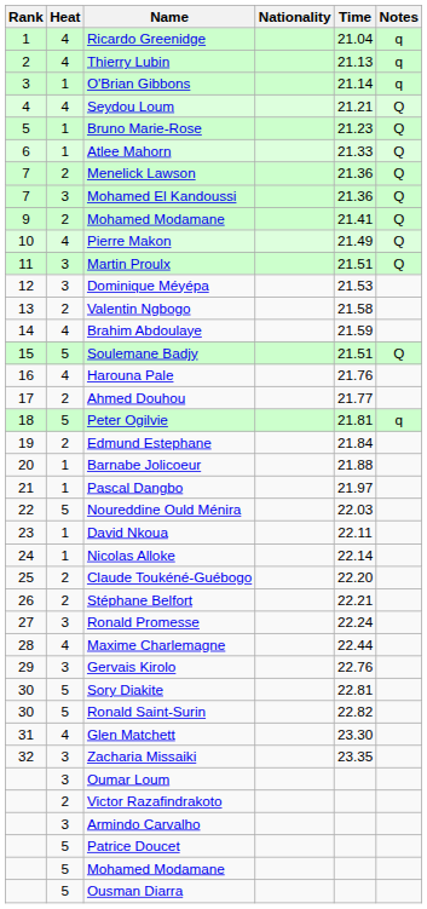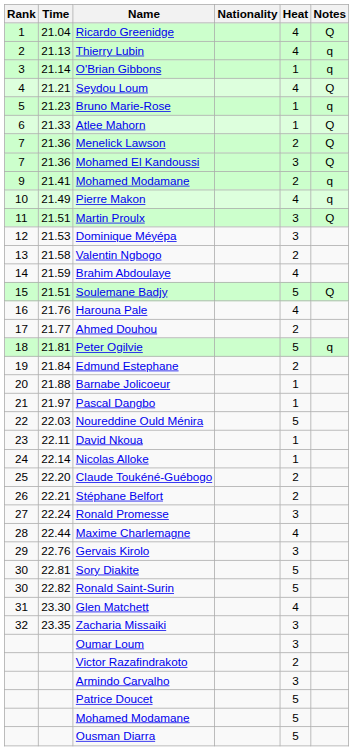 <table class="wikitable sortable" style="text-align:center; font-size:95%">
 <tr>
 <th>Rank</th>
-<th>Heat</th>
+<th>Time</th>
 <th>Name</th>
 <th>Nationality</th>
-<th>Time</th>
+<th>Heat</th>
 <th>Notes</th>
 </tr>
 <tr bgcolor=ccffcc>
 <td>1</td>
-<td>4</td>
+<td>21.04</td>
 <td align=left><a href='#'>Ricardo Greenidge</a></td>
 <td align=left></td>
-<td>21.04</td>
-<td>q</td>
+<td>4</td>
+<td>Q</td>
 </tr>
 <tr bgcolor=ccffcc>
 <td>2</td>
-<td>4</td>
+<td>21.13</td>
 <td align=left><a href='#'>Thierry Lubin</a></td>
 <td align=left></td>
-<td>21.13</td>
+<td>4</td>
 <td>q</td>
 </tr>
 <tr bgcolor=ccffcc>
 <td>3</td>
-<td>1</td>
+<td>21.14</td>
 <td align=left><a href='#'>O'Brian Gibbons</a></td>
 <td align=left></td>
-<td>21.14</td>
+<td>1</td>
 <td>q</td>
 </tr>
 <tr bgcolor=ddffdd>
 <td>4</td>
-<td>4</td>
+<td>21.21</td>
 <td align=left><a href='#'>Seydou Loum</a></td>
 <td align=left></td>
-<td>21.21</td>
+<td>4</td>
 <td>Q</td>
 </tr>
 <tr bgcolor=ccffcc>
 <td>5</td>
-<td>1</td>
+<td>21.23</td>
 <td align=left><a href='#'>Bruno Marie-Rose</a></td>
 <td align=left></td>
-<td>21.23</td>
-<td>Q</td>
+<td>1</td>
+<td>q</td>
 </tr>
 <tr bgcolor=ddffdd>
 <td>6</td>
-<td>1</td>
+<td>21.33</td>
 <td align=left><a href='#'>Atlee Mahorn</a></td>
 <td align=left></td>
-<td>21.33</td>
+<td>1</td>
 <td>Q</td>
 </tr>
 <tr bgcolor=ccffcc>
 <td>7</td>
-<td>2</td>
+<td>21.36</td>
 <td align=left><a href='#'>Menelick Lawson</a></td>
 <td align=left></td>
-<td>21.36</td>
+<td>2</td>
 <td>Q</td>
 </tr>
 <tr bgcolor=ccffcc>
 <td>7</td>
-<td>3</td>
+<td>21.36</td>
 <td align=left><a href='#'>Mohamed El Kandoussi</a></td>
 <td align=left></td>
-<td>21.36</td>
+<td>3</td>
 <td>Q</td>
 </tr>
 <tr bgcolor=ccffcc>
 <td>9</td>
-<td>2</td>
+<td>21.41</td>
 <td align=left><a href='#'>Mohamed Modamane</a></td>
 <td align=left></td>
-<td>21.41</td>
-<td>Q</td>
+<td>2</td>
+<td>q</td>
 </tr>
 <tr bgcolor=ddffdd>
 <td>10</td>
-<td>4</td>
+<td>21.49</td>
 <td align=left><a href='#'>Pierre Makon</a></td>
 <td align=left></td>
-<td>21.49</td>
-<td>Q</td>
+<td>4</td>
+<td>q</td>
 </tr>
 <tr bgcolor=ccffcc>
 <td>11</td>
-<td>3</td>
+<td>21.51</td>
 <td align=left><a href='#'>Martin Proulx</a></td>
 <td align=left></td>
-<td>21.51</td>
+<td>3</td>
 <td>Q</td>
 </tr>
 <tr>
 <td>12</td>
-<td>3</td>
+<td>21.53</td>
 <td align=left><a href='#'>Dominique Méyépa</a></td>
 <td align=left></td>
-<td>21.53</td>
+<td>3</td>
 <td></td>
 </tr>
 <tr>
 <td>13</td>
-<td>2</td>
+<td>21.58</td>
 <td align=left><a href='#'>Valentin Ngbogo</a></td>
 <td align=left></td>
-<td>21.58</td>
+<td>2</td>
 <td></td>
 </tr>
 <tr>
 <td>14</td>
-<td>4</td>
+<td>21.59</td>
 <td align=left><a href='#'>Brahim Abdoulaye</a></td>
 <td align=left></td>
-<td>21.59</td>
+<td>4</td>
 <td></td>
 </tr>
 <tr bgcolor=ccffcc>
 <td>15</td>
-<td>5</td>
+<td>21.51</td>
 <td align=left><a href='#'>Soulemane Badjy</a></td>
 <td align=left></td>
-<td>21.51</td>
+<td>5</td>
 <td>Q</td>
 </tr>
 <tr>
 <td>16</td>
-<td>4</td>
+<td>21.76</td>
 <td align=left><a href='#'>Harouna Pale</a></td>
 <td align=left></td>
-<td>21.76</td>
+<td>4</td>
 <td></td>
 </tr>
 <tr>
 <td>17</td>
-<td>2</td>
+<td>21.77</td>
 <td align=left><a href='#'>Ahmed Douhou</a></td>
 <td align=left></td>
-<td>21.77</td>
+<td>2</td>
 <td></td>
 </tr>
 <tr bgcolor=ccffcc>
 <td>18</td>
-<td>5</td>
+<td>21.81</td>
 <td align=left><a href='#'>Peter Ogilvie</a></td>
 <td align=left></td>
-<td>21.81</td>
+<td>5</td>
 <td>q</td>
 </tr>
 <tr>
 <td>19</td>
-<td>2</td>
+<td>21.84</td>
 <td align=left><a href='#'>Edmund Estephane</a></td>
 <td align=left></td>
-<td>21.84</td>
+<td>2</td>
 <td></td>
 </tr>
 <tr>
 <td>20</td>
-<td>1</td>
+<td>21.88</td>
 <td align=left><a href='#'>Barnabe Jolicoeur</a></td>
 <td align=left></td>
-<td>21.88</td>
+<td>1</td>
 <td></td>
 </tr>
 <tr>
 <td>21</td>
-<td>1</td>
+<td>21.97</td>
 <td align=left><a href='#'>Pascal Dangbo</a></td>
 <td align=left></td>
-<td>21.97</td>
+<td>1</td>
 <td></td>
 </tr>
 <tr>
 <td>22</td>
-<td>5</td>
+<td>22.03</td>
 <td align=left><a href='#'>Noureddine Ould Ménira</a></td>
 <td align=left></td>
-<td>22.03</td>
+<td>5</td>
 <td></td>
 </tr>
 <tr>
 <td>23</td>
-<td>1</td>
+<td>22.11</td>
 <td align=left><a href='#'>David Nkoua</a></td>
 <td align=left></td>
-<td>22.11</td>
+<td>1</td>
 <td></td>
 </tr>
 <tr>
 <td>24</td>
-<td>1</td>
+<td>22.14</td>
 <td align=left><a href='#'>Nicolas Alloke</a></td>
 <td align=left></td>
-<td>22.14</td>
+<td>1</td>
 <td></td>
 </tr>
 <tr>
 <td>25</td>
-<td>2</td>
+<td>22.20</td>
 <td align=left><a href='#'>Claude Toukéné-Guébogo</a></td>
 <td align=left></td>
-<td>22.20</td>
+<td>2</td>
 <td></td>
 </tr>
 <tr>
 <td>26</td>
-<td>2</td>
+<td>22.21</td>
 <td align=left><a href='#'>Stéphane Belfort</a></td>
 <td align=left></td>
-<td>22.21</td>
+<td>2</td>
 <td></td>
 </tr>
 <tr>
 <td>27</td>
-<td>3</td>
+<td>22.24</td>
 <td align=left><a href='#'>Ronald Promesse</a></td>
 <td align=left></td>
-<td>22.24</td>
+<td>3</td>
 <td></td>
 </tr>
 <tr>
 <td>28</td>
-<td>4</td>
+<td>22.44</td>
 <td align=left><a href='#'>Maxime Charlemagne</a></td>
 <td align=left></td>
-<td>22.44</td>
+<td>4</td>
 <td></td>
 </tr>
 <tr>
 <td>29</td>
-<td>3</td>
+<td>22.76</td>
 <td align=left><a href='#'>Gervais Kirolo</a></td>
 <td align=left></td>
-<td>22.76</td>
+<td>3</td>
 <td></td>
 </tr>
 <tr>
 <td>30</td>
-<td>5</td>
+<td>22.81</td>
 <td align=left><a href='#'>Sory Diakite</a></td>
 <td align=left></td>
-<td>22.81</td>
+<td>5</td>
 <td></td>
 </tr>
 <tr>
 <td>30</td>
-<td>5</td>
+<td>22.82</td>
 <td align=left><a href='#'>Ronald Saint-Surin</a></td>
 <td align=left></td>
-<td>22.82</td>
+<td>5</td>
 <td></td>
 </tr>
 <tr>
 <td>31</td>
-<td>4</td>
+<td>23.30</td>
 <td align=left><a href='#'>Glen Matchett</a></td>
 <td align=left></td>
-<td>23.30</td>
+<td>4</td>
 <td></td>
 </tr>
 <tr>
 <td>32</td>
-<td>3</td>
+<td>23.35</td>
 <td align=left><a href='#'>Zacharia Missaiki</a></td>
 <td align=left></td>
-<td>23.35</td>
+<td>3</td>
 <td></td>
 </tr>
 <tr>
 <td></td>
-<td>3</td>
+<td></td>
 <td align=left><a href='#'>Oumar Loum</a></td>
 <td align=left></td>
-<td></td>
+<td>3</td>
 <td></td>
 </tr>
 <tr>
 <td></td>
-<td>2</td>
+<td></td>
 <td align=left><a href='#'>Victor Razafindrakoto</a></td>
 <td align=left></td>
-<td></td>
+<td>2</td>
 <td></td>
 </tr>
 <tr>
 <td></td>
-<td>3</td>
+<td></td>
 <td align=left><a href='#'>Armindo Carvalho</a></td>
 <td align=left></td>
-<td></td>
+<td>3</td>
 <td></td>
 </tr>
 <tr>
 <td></td>
-<td>5</td>
+<td></td>
 <td align=left><a href='#'>Patrice Doucet</a></td>
 <td align=left></td>
-<td></td>
+<td>5</td>
 <td></td>
 </tr>
 <tr>
 <td></td>
-<td>5</td>
+<td></td>
 <td align=left><a href='#'>Mohamed Modamane</a></td>
 <td align=left></td>
-<td></td>
+<td>5</td>
 <td></td>
 </tr>
 <tr>
 <td></td>
-<td>5</td>
+<td></td>
 <td align=left><a href='#'>Ousman Diarra</a></td>
 <td align=left></td>
-<td></td>
+<td>5</td>
 <td></td>
 </tr>
 </table>
